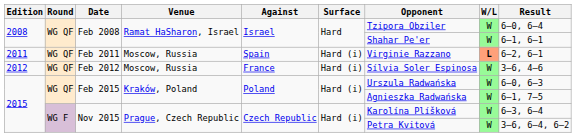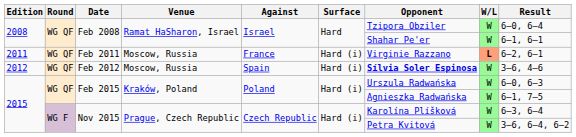 <table class="wikitable">
 <tr>
 <th>Edition</th>
 <th>Round</th>
 <th>Date</th>
 <th>Venue</th>
 <th>Against</th>
 <th>Surface</th>
 <th>Opponent</th>
 <th>W/L</th>
 <th>Result</th>
 </tr>
 <tr>
 <td rowspan=2><a href='#'>2008</a></td>
 <td rowspan=2  bgcolor=ffebcd>WG QF</td>
 <td rowspan=2>Feb 2008</td>
 <td rowspan=2><a href='#'>Ramat HaSharon</a>, Israel</td>
 <td rowspan=2> <a href='#'>Israel</a></td>
 <td rowspan=2>Hard</td>
 <td><a href='#'>Tzipora Obziler</a></td>
 <td style="text-align:center; background:#98fb98;">W</td>
 <td>6–0, 6–4</td>
 </tr>
 <tr>
 <td><a href='#'>Shahar Pe'er</a></td>
 <td style="text-align:center; background:#98fb98;">W</td>
 <td>6–1, 6–1</td>
 </tr>
 <tr>
 <td><a href='#'>2011</a></td>
 <td bgcolor=ffebcd>WG QF</td>
 <td>Feb 2011</td>
 <td>Moscow, Russia</td>
-<td> <a href='#'>Spain</a></td>
+<td> <a href='#'>France</a></td>
 <td>Hard (i)</td>
 <td><a href='#'>Virginie Razzano</a></td>
 <td style="text-align:center; background:#FFA07A;"><strong>L</strong></td>
 <td>6–2, 6–1</td>
 </tr>
 <tr>
 <td><a href='#'>2012</a></td>
 <td bgcolor=ffebcd>WG QF</td>
 <td>Feb 2012</td>
 <td>Moscow, Russia</td>
-<td> <a href='#'>France</a></td>
+<td> <a href='#'>Spain</a></td>
 <td>Hard (i)</td>
-<td><a href='#'>Sílvia Soler Espinosa</a></td>
+<td><strong><a href='#'>Sílvia Soler Espinosa</a></strong></td>
 <td style="text-align:center; background:#98fb98;">W</td>
 <td>3–6, 4–6</td>
 </tr>
 <tr>
 <td rowspan=4><a href='#'>2015</a></td>
 <td rowspan=2  bgcolor=ffebcd>WG QF</td>
 <td rowspan=2>Feb 2015</td>
 <td rowspan=2><a href='#'>Kraków</a>, Poland</td>
 <td rowspan=2> <a href='#'>Poland</a></td>
 <td rowspan=2>Hard (i)</td>
 <td><a href='#'>Urszula Radwańska</a></td>
 <td style="text-align:center; background:#98fb98;">W</td>
 <td>6–0, 6–3</td>
 </tr>
 <tr>
 <td><a href='#'>Agnieszka Radwańska</a></td>
 <td style="text-align:center; background:#98fb98;">W</td>
 <td>6–1, 7–5</td>
 </tr>
 <tr>
 <td rowspan=2  bgcolor=thistle>WG F</td>
 <td rowspan=2>Nov 2015</td>
 <td rowspan=2><a href='#'>Prague</a>, Czech Republic</td>
 <td rowspan=2> <a href='#'>Czech Republic</a></td>
 <td rowspan=2>Hard (i)</td>
 <td><a href='#'>Karolína Plíšková</a></td>
 <td style="text-align:center; background:#98fb98;">W</td>
 <td>6–3, 6–4</td>
 </tr>
 <tr>
 <td><a href='#'>Petra Kvitová</a></td>
 <td style="text-align:center; background:#98fb98;">W</td>
 <td>3–6, 6–4, 6–2</td>
 </tr>
 </table>
